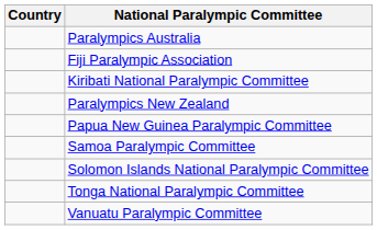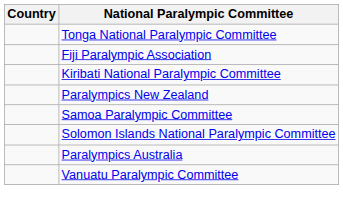 <table class="wikitable">
 <tr>
 <th>Country</th>
 <th>National Paralympic Committee</th>
 </tr>
 <tr>
 <td></td>
-<td><a href='#'>Paralympics Australia</a></td>
+<td><a href='#'>Tonga National Paralympic Committee</a></td>
 </tr>
 <tr>
 <td></td>
 <td><a href='#'>Fiji Paralympic Association</a></td>
 </tr>
 <tr>
 <td></td>
 <td><a href='#'>Kiribati National Paralympic Committee</a></td>
 </tr>
 <tr>
 <td></td>
 <td><a href='#'>Paralympics New Zealand</a></td>
 </tr>
 <tr>
 <td></td>
-<td><a href='#'>Papua New Guinea Paralympic Committee</a></td>
-</tr>
-<tr>
-<td></td>
 <td><a href='#'>Samoa Paralympic Committee</a></td>
 </tr>
 <tr>
 <td></td>
 <td><a href='#'>Solomon Islands National Paralympic Committee</a></td>
 </tr>
 <tr>
 <td></td>
-<td><a href='#'>Tonga National Paralympic Committee</a></td>
+<td><a href='#'>Paralympics Australia</a></td>
 </tr>
 <tr>
 <td></td>
 <td><a href='#'>Vanuatu Paralympic Committee</a></td>
 </tr>
 </table>
